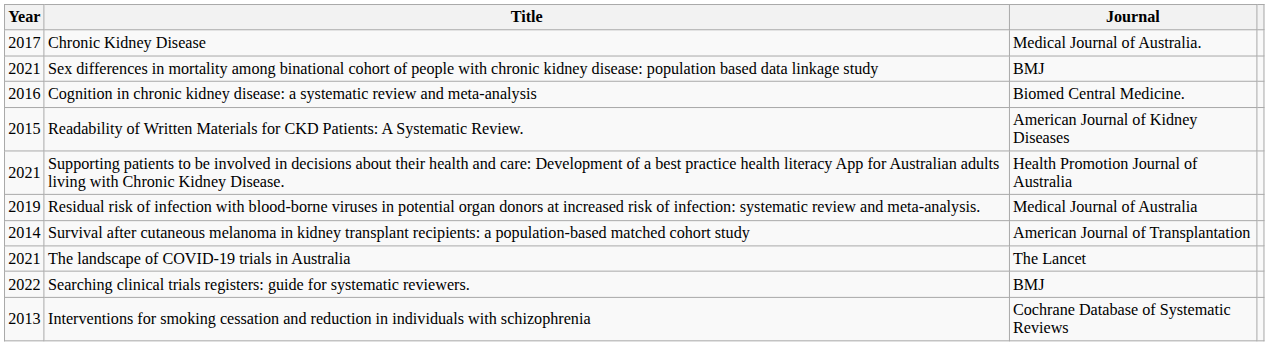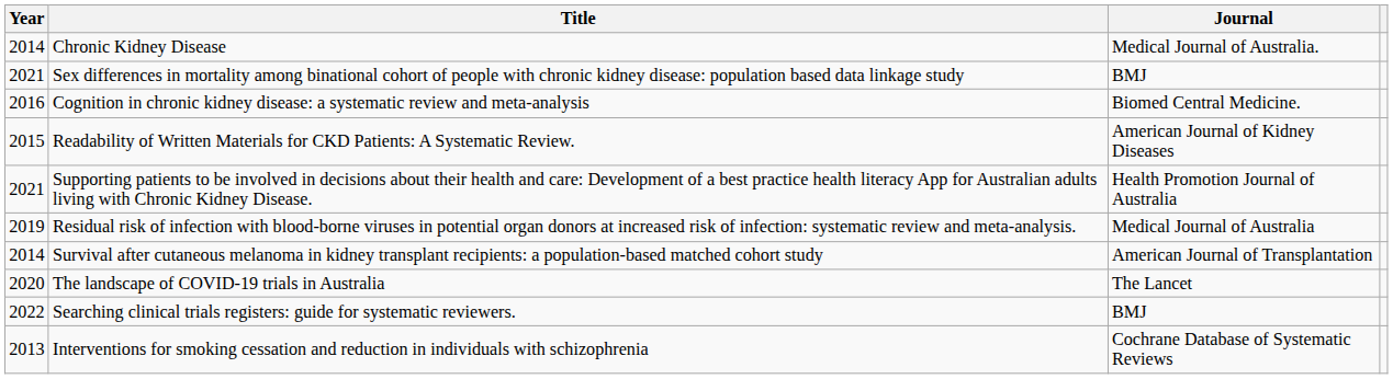 <table class="wikitable">
 <tr>
 <th>Year</th>
 <th>Title</th>
 <th>Journal</th>
 <th></th>
 </tr>
 <tr>
-<td>2017</td>
+<td>2014</td>
 <td>Chronic Kidney Disease</td>
 <td>Medical Journal of Australia.</td>
 <td></td>
 </tr>
 <tr>
 <td>2021</td>
 <td>Sex differences in mortality among binational cohort of people with chronic kidney disease: population based data linkage study</td>
 <td>BMJ</td>
 <td></td>
 </tr>
 <tr>
 <td>2016</td>
 <td>Cognition in chronic kidney disease: a systematic review and meta-analysis</td>
 <td>Biomed Central Medicine.</td>
 <td></td>
 </tr>
 <tr>
 <td>2015</td>
 <td>Readability of Written Materials for CKD Patients: A Systematic Review.</td>
 <td>American Journal of Kidney Diseases</td>
 <td></td>
 </tr>
 <tr>
 <td>2021</td>
 <td>Supporting patients to be involved in decisions about their health and care: Development of a best practice health literacy App for Australian adults living with Chronic Kidney Disease.</td>
 <td>Health Promotion Journal of Australia</td>
 <td></td>
 </tr>
 <tr>
 <td>2019</td>
 <td>Residual risk of infection with blood-borne viruses in potential organ donors at increased risk of infection: systematic review and meta-analysis.</td>
 <td>Medical Journal of Australia</td>
 <td></td>
 </tr>
 <tr>
 <td>2014</td>
 <td>Survival after cutaneous melanoma in kidney transplant recipients: a population-based matched cohort study</td>
 <td>American Journal of Transplantation</td>
 <td></td>
 </tr>
 <tr>
-<td>2021</td>
+<td>2020</td>
 <td>The landscape of COVID-19 trials in Australia</td>
 <td>The Lancet</td>
 <td></td>
 </tr>
 <tr>
 <td>2022</td>
 <td>Searching clinical trials registers: guide for systematic reviewers.</td>
 <td>BMJ</td>
 <td></td>
 </tr>
 <tr>
 <td>2013</td>
 <td>Interventions for smoking cessation and reduction in individuals with schizophrenia</td>
 <td>Cochrane Database of Systematic Reviews</td>
 <td></td>
 </tr>
 </table>
